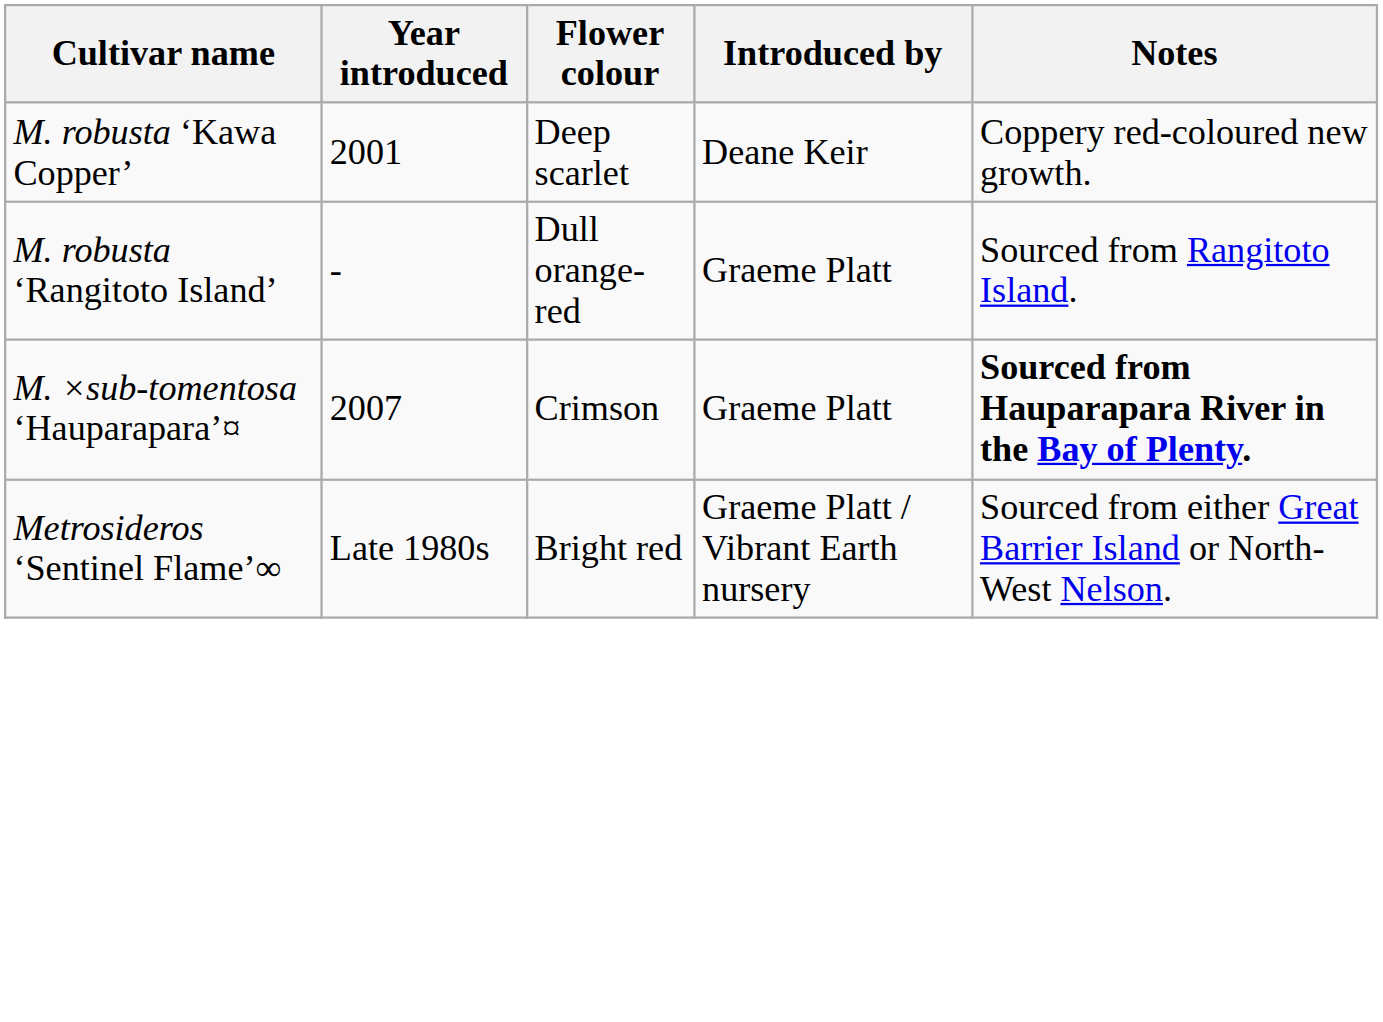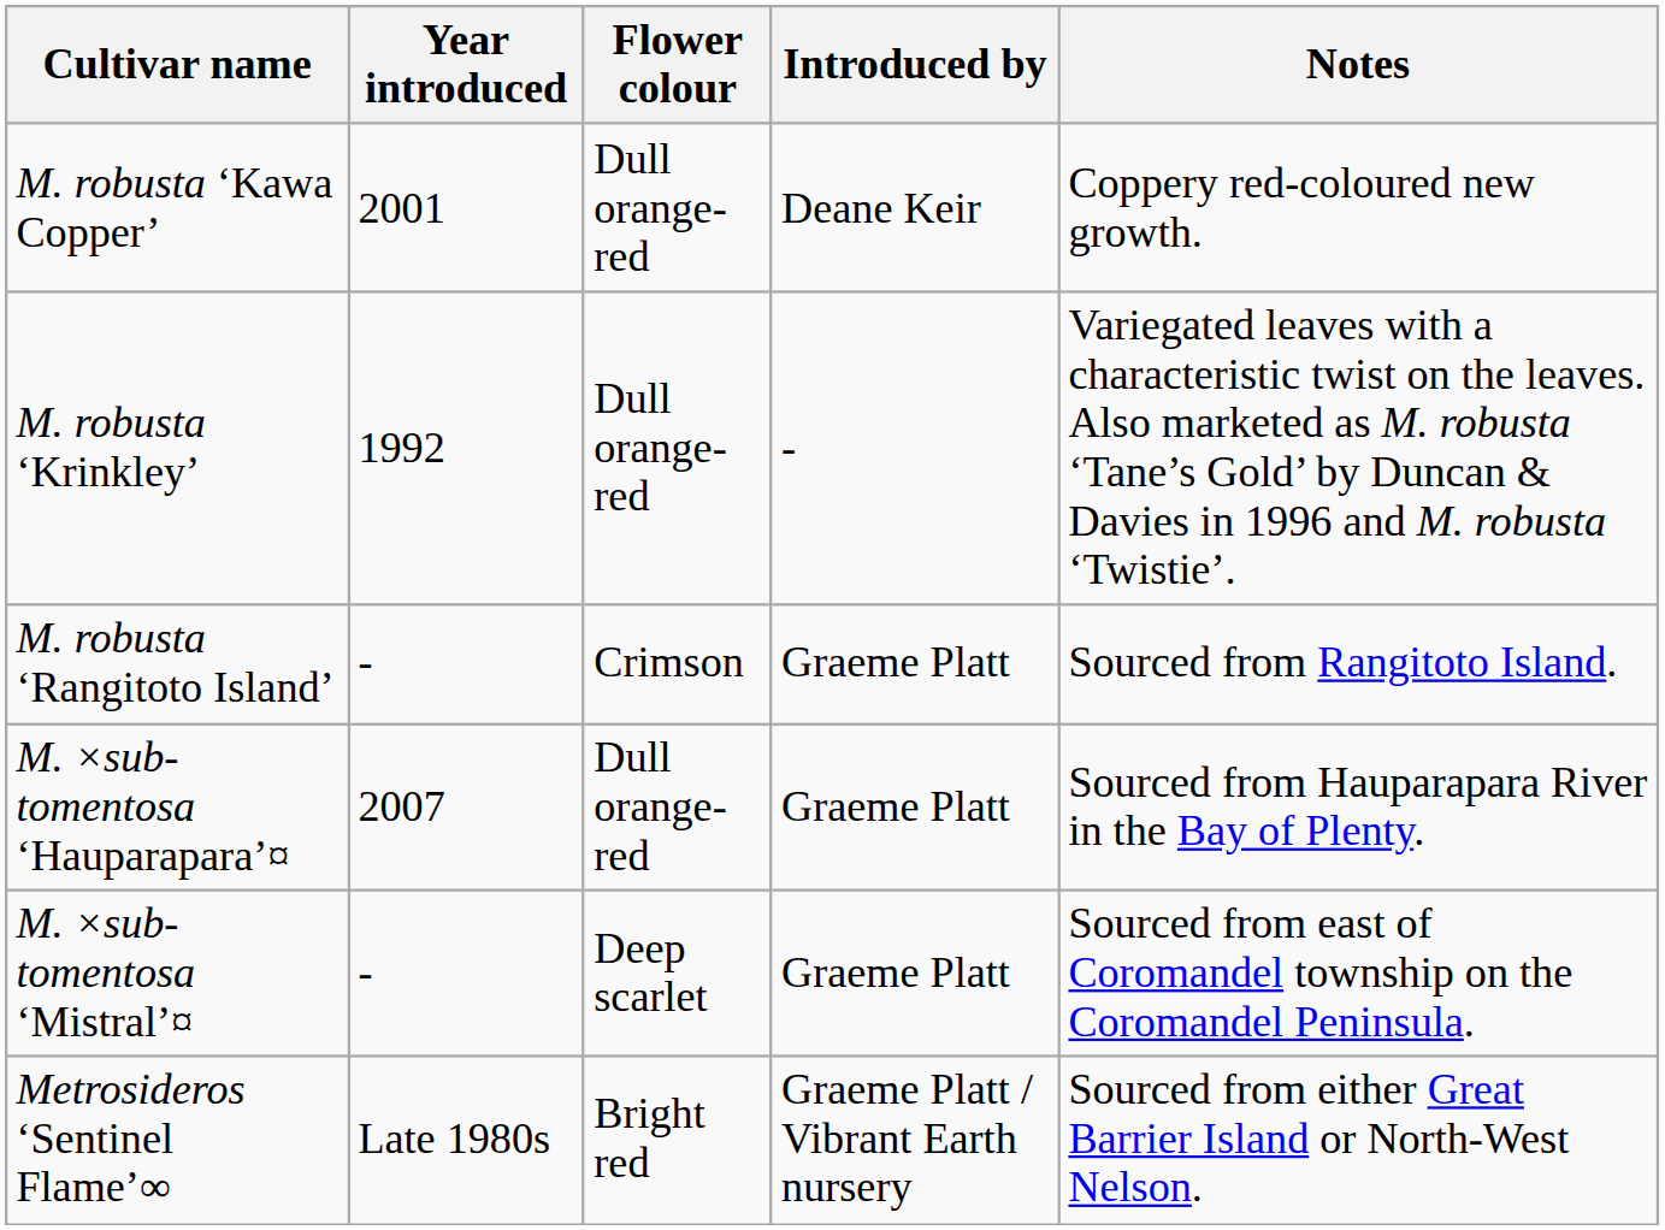 <table class="wikitable sortable">
 <tr>
 <th>Cultivar name</th>
 <th>Year introduced</th>
 <th>Flower colour</th>
 <th>Introduced by</th>
 <th>Notes</th>
 </tr>
 <tr>
 <td><em>M. robusta</em> ‘Kawa Copper’ </td>
 <td>2001</td>
-<td>Deep scarlet</td>
+<td>Dull orange-red</td>
 <td>Deane Keir</td>
 <td>Coppery red-coloured new growth.</td>
 </tr>
 <tr>
+<td><em>M. robusta</em> ‘Krinkley’ </td>
+<td>1992</td>
+<td>Dull orange-red</td>
+<td>-</td>
+<td>Variegated leaves with a characteristic twist on the leaves. Also marketed as <em>M. robusta</em> ‘Tane’s Gold’ by Duncan & Davies in 1996 and <em>M. robusta</em> ‘Twistie’.</td>
+</tr>
+<tr>
 <td><em>M. robusta</em> ‘Rangitoto Island’ </td>
 <td>-</td>
-<td>Dull orange-red</td>
+<td>Crimson</td>
 <td>Graeme Platt</td>
 <td>Sourced from <a href='#'>Rangitoto Island</a>.</td>
 </tr>
 <tr>
 <td><em>M. ×sub-tomentosa</em> ‘Hauparapara’¤ </td>
 <td>2007</td>
-<td>Crimson</td>
+<td>Dull orange-red</td>
 <td>Graeme Platt</td>
-<td><strong>Sourced from Hauparapara River in the <a href='#'>Bay of Plenty</a>.</strong></td>
+<td>Sourced from Hauparapara River in the <a href='#'>Bay of Plenty</a>.</td>
+</tr>
+<tr>
+<td><em>M. ×sub-tomentosa</em> ‘Mistral’¤ </td>
+<td>-</td>
+<td>Deep scarlet</td>
+<td>Graeme Platt</td>
+<td>Sourced from east of <a href='#'>Coromandel</a> township on the <a href='#'>Coromandel Peninsula</a>.</td>
 </tr>
 <tr>
 <td><em>Metrosideros</em> ‘Sentinel Flame’∞ </td>
 <td>Late 1980s</td>
 <td>Bright red</td>
 <td>Graeme Platt /  Vibrant Earth nursery</td>
 <td>Sourced from either <a href='#'>Great Barrier Island</a> or North-West <a href='#'>Nelson</a>.</td>
 </tr>
 </table>
